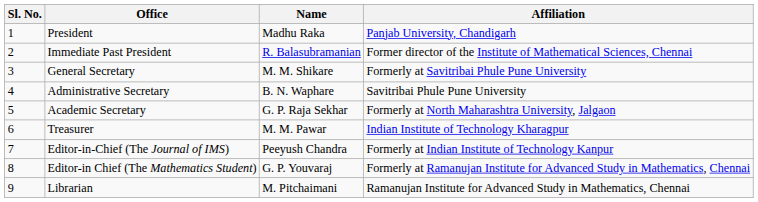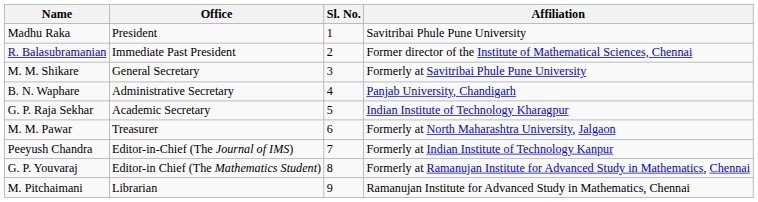 <table class="wikitable" style="margin:1em auto;">
 <tr>
+<th>Name</th>
+<th>Office</th>
 <th>Sl. No.</th>
-<th>Office</th>
-<th>Name</th>
 <th>Affiliation</th>
 </tr>
 <tr>
+<td>Madhu Raka</td>
+<td>President</td>
 <td>1</td>
-<td>President</td>
-<td>Madhu Raka</td>
+<td>Savitribai Phule Pune University</td>
+</tr>
+<tr>
+<td><a href='#'>R. Balasubramanian</a></td>
+<td>Immediate Past President</td>
+<td>2</td>
+<td>Former director of the <a href='#'>Institute of Mathematical Sciences, Chennai</a></td>
+</tr>
+<tr>
+<td>M. M. Shikare</td>
+<td>General Secretary</td>
+<td>3</td>
+<td>Formerly at <a href='#'>Savitribai Phule Pune University</a></td>
+</tr>
+<tr>
+<td>B. N. Waphare</td>
+<td>Administrative Secretary</td>
+<td>4</td>
 <td><a href='#'>Panjab University, Chandigarh</a></td>
 </tr>
 <tr>
-<td>2</td>
-<td>Immediate Past President</td>
-<td><a href='#'>R. Balasubramanian</a></td>
-<td>Former director of the <a href='#'>Institute of Mathematical Sciences, Chennai</a></td>
+<td>G. P. Raja Sekhar</td>
+<td>Academic Secretary</td>
+<td>5</td>
+<td><a href='#'>Indian Institute of Technology Kharagpur</a></td>
 </tr>
 <tr>
-<td>3</td>
-<td>General Secretary</td>
-<td>M. M. Shikare</td>
-<td>Formerly at <a href='#'>Savitribai Phule Pune University</a></td>
-</tr>
-<tr>
-<td>4</td>
-<td>Administrative Secretary</td>
-<td>B. N. Waphare</td>
-<td>Savitribai Phule Pune University</td>
-</tr>
-<tr>
-<td>5</td>
-<td>Academic Secretary</td>
-<td>G. P. Raja Sekhar</td>
+<td>M. M. Pawar</td>
+<td>Treasurer</td>
+<td>6</td>
 <td>Formerly at <a href='#'>North Maharashtra University</a>, <a href='#'>Jalgaon</a></td>
 </tr>
 <tr>
-<td>6</td>
-<td>Treasurer</td>
-<td>M. M. Pawar</td>
-<td><a href='#'>Indian Institute of Technology Kharagpur</a></td>
-</tr>
-<tr>
+<td>Peeyush Chandra</td>
+<td>Editor-in-Chief (The <em>Journal of IMS</em>)</td>
 <td>7</td>
-<td>Editor-in-Chief (The <em>Journal of IMS</em>)</td>
-<td>Peeyush Chandra</td>
 <td>Formerly at <a href='#'>Indian Institute of Technology Kanpur</a></td>
 </tr>
 <tr>
+<td>G. P. Youvaraj</td>
+<td>Editor-in Chief (The <em>Mathematics Student</em>)</td>
 <td>8</td>
-<td>Editor-in Chief (The <em>Mathematics Student</em>)</td>
-<td>G. P. Youvaraj</td>
 <td>Formerly at <a href='#'>Ramanujan Institute for Advanced Study in Mathematics</a>, <a href='#'>Chennai</a></td>
 </tr>
 <tr>
+<td>M. Pitchaimani</td>
+<td>Librarian</td>
 <td>9</td>
-<td>Librarian</td>
-<td>M. Pitchaimani</td>
 <td>Ramanujan Institute for Advanced Study in Mathematics, Chennai</td>
 </tr>
 </table>
